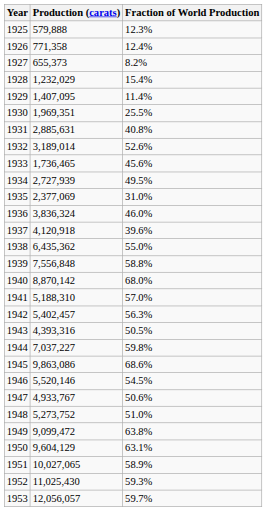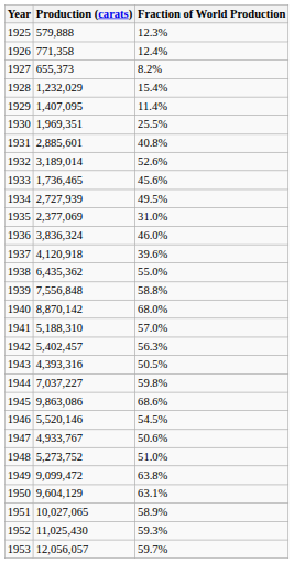 <table class="wikitable mw-collapsible mw-collapsed">
 <tr>
 <th>Year</th>
 <th>Production (<a href='#'>carats</a>)</th>
 <th>Fraction of World Production</th>
 </tr>
 <tr>
 <td>1925</td>
 <td>579,888</td>
 <td>12.3%</td>
 </tr>
 <tr>
 <td>1926</td>
 <td>771,358</td>
 <td>12.4%</td>
 </tr>
 <tr>
 <td>1927</td>
 <td>655,373</td>
 <td>8.2%</td>
 </tr>
 <tr>
 <td>1928</td>
 <td>1,232,029</td>
 <td>15.4%</td>
 </tr>
 <tr>
 <td>1929</td>
 <td>1,407,095</td>
 <td>11.4%</td>
 </tr>
 <tr>
 <td>1930</td>
 <td>1,969,351</td>
 <td>25.5%</td>
 </tr>
 <tr>
 <td>1931</td>
-<td>2,885,631</td>
+<td>2,885,601</td>
 <td>40.8%</td>
 </tr>
 <tr>
 <td>1932</td>
 <td>3,189,014</td>
 <td>52.6%</td>
 </tr>
 <tr>
 <td>1933</td>
 <td>1,736,465</td>
 <td>45.6%</td>
 </tr>
 <tr>
 <td>1934</td>
 <td>2,727,939</td>
 <td>49.5%</td>
 </tr>
 <tr>
 <td>1935</td>
 <td>2,377,069</td>
 <td>31.0%</td>
 </tr>
 <tr>
 <td>1936</td>
 <td>3,836,324</td>
 <td>46.0%</td>
 </tr>
 <tr>
 <td>1937</td>
 <td>4,120,918</td>
 <td>39.6%</td>
 </tr>
 <tr>
 <td>1938</td>
 <td>6,435,362</td>
 <td>55.0%</td>
 </tr>
 <tr>
 <td>1939</td>
 <td>7,556,848</td>
 <td>58.8%</td>
 </tr>
 <tr>
 <td>1940</td>
 <td>8,870,142</td>
 <td>68.0%</td>
 </tr>
 <tr>
 <td>1941</td>
 <td>5,188,310</td>
 <td>57.0%</td>
 </tr>
 <tr>
 <td>1942</td>
 <td>5,402,457</td>
 <td>56.3%</td>
 </tr>
 <tr>
 <td>1943</td>
 <td>4,393,316</td>
 <td>50.5%</td>
 </tr>
 <tr>
 <td>1944</td>
 <td>7,037,227</td>
 <td>59.8%</td>
 </tr>
 <tr>
 <td>1945</td>
 <td>9,863,086</td>
 <td>68.6%</td>
 </tr>
 <tr>
 <td>1946</td>
 <td>5,520,146</td>
 <td>54.5%</td>
 </tr>
 <tr>
 <td>1947</td>
 <td>4,933,767</td>
 <td>50.6%</td>
 </tr>
 <tr>
 <td>1948</td>
 <td>5,273,752</td>
 <td>51.0%</td>
 </tr>
 <tr>
 <td>1949</td>
 <td>9,099,472</td>
 <td>63.8%</td>
 </tr>
 <tr>
 <td>1950</td>
 <td>9,604,129</td>
 <td>63.1%</td>
 </tr>
 <tr>
 <td>1951</td>
 <td>10,027,065</td>
 <td>58.9%</td>
 </tr>
 <tr>
 <td>1952</td>
 <td>11,025,430</td>
 <td>59.3%</td>
 </tr>
 <tr>
 <td>1953</td>
 <td>12,056,057</td>
 <td>59.7%</td>
 </tr>
 </table>
